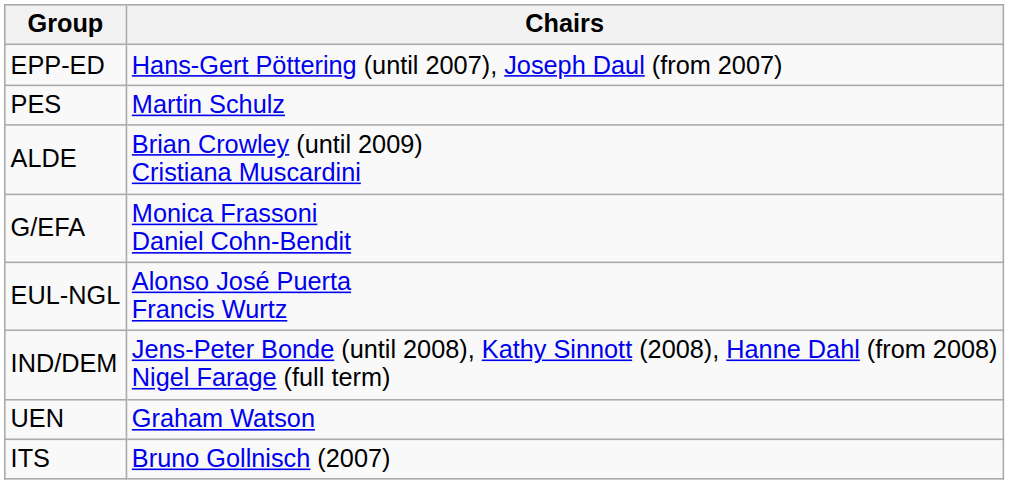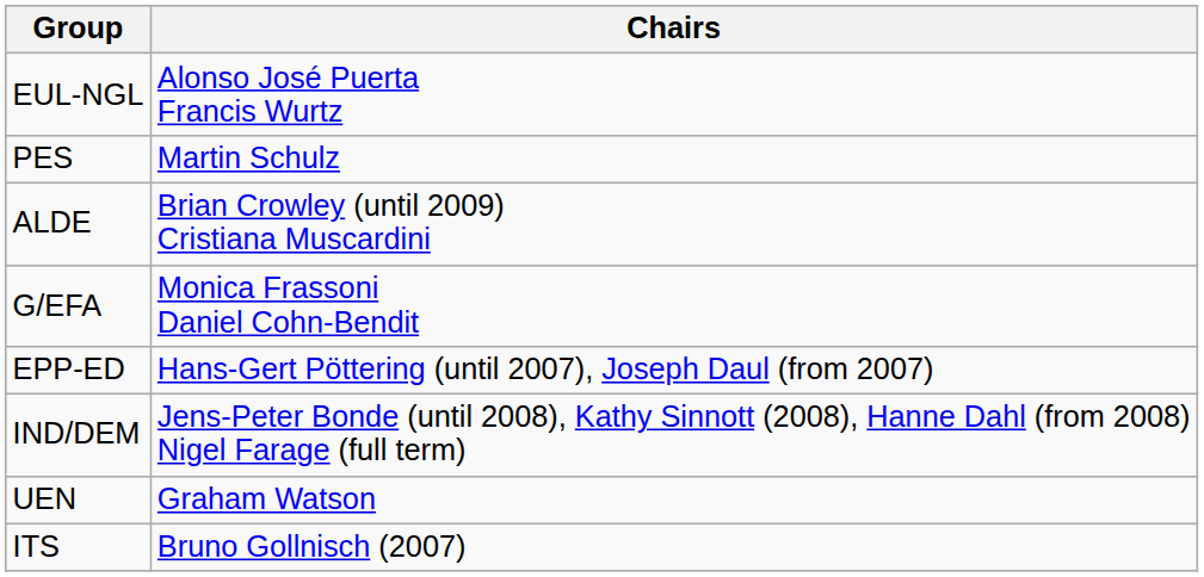 <table class="wikitable">
 <tr>
 <th>Group</th>
 <th>Chairs</th>
 </tr>
 <tr>
-<td>EPP-ED</td>
-<td><a href='#'>Hans-Gert Pöttering</a> (until 2007), <a href='#'>Joseph Daul</a> (from 2007)</td>
+<td>EUL-NGL</td>
+<td><a href='#'>Alonso José Puerta</a><br><a href='#'>Francis Wurtz</a></td>
 </tr>
 <tr>
 <td>PES</td>
 <td><a href='#'>Martin Schulz</a></td>
 </tr>
 <tr>
 <td>ALDE</td>
 <td><a href='#'>Brian Crowley</a> (until 2009)<br><a href='#'>Cristiana Muscardini</a></td>
 </tr>
 <tr>
 <td>G/EFA</td>
 <td><a href='#'>Monica Frassoni</a><br><a href='#'>Daniel Cohn-Bendit</a></td>
 </tr>
 <tr>
-<td>EUL-NGL</td>
-<td><a href='#'>Alonso José Puerta</a><br><a href='#'>Francis Wurtz</a></td>
+<td>EPP-ED</td>
+<td><a href='#'>Hans-Gert Pöttering</a> (until 2007), <a href='#'>Joseph Daul</a> (from 2007)</td>
 </tr>
 <tr>
 <td>IND/DEM</td>
 <td><a href='#'>Jens-Peter Bonde</a> (until 2008), <a href='#'>Kathy Sinnott</a> (2008), <a href='#'>Hanne Dahl</a> (from 2008)<br><a href='#'>Nigel Farage</a> (full term)</td>
 </tr>
 <tr>
 <td>UEN</td>
 <td><a href='#'>Graham Watson</a></td>
 </tr>
 <tr>
 <td>ITS</td>
 <td><a href='#'>Bruno Gollnisch</a> (2007)</td>
 </tr>
 </table>
